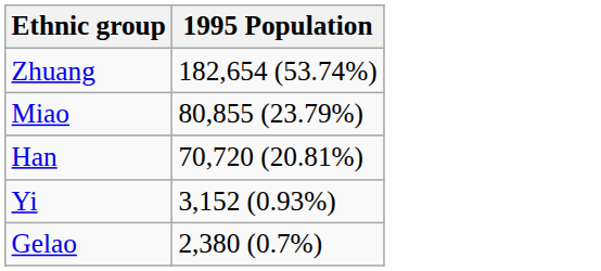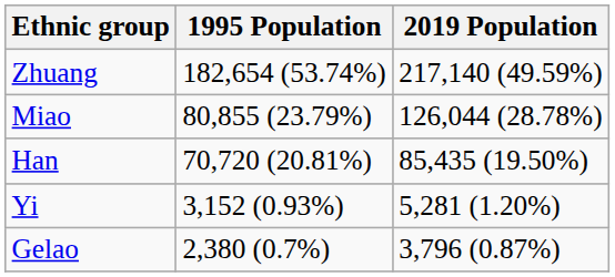 <table class="wikitable">
 <tr>
 <th>Ethnic group</th>
 <th>1995 Population</th>
+<th>2019 Population</th>
 </tr>
 <tr>
 <td><a href='#'>Zhuang</a></td>
 <td>182,654 (53.74%)</td>
+<td>217,140 (49.59%)</td>
 </tr>
 <tr>
 <td><a href='#'>Miao</a></td>
 <td>80,855 (23.79%)</td>
+<td>126,044 (28.78%)</td>
 </tr>
 <tr>
 <td><a href='#'>Han</a></td>
 <td>70,720 (20.81%)</td>
+<td>85,435 (19.50%)</td>
 </tr>
 <tr>
 <td><a href='#'>Yi</a></td>
 <td>3,152 (0.93%)</td>
+<td>5,281 (1.20%)</td>
 </tr>
 <tr>
 <td><a href='#'>Gelao</a></td>
 <td>2,380 (0.7%)</td>
+<td>3,796 (0.87%)</td>
 </tr>
 </table>
